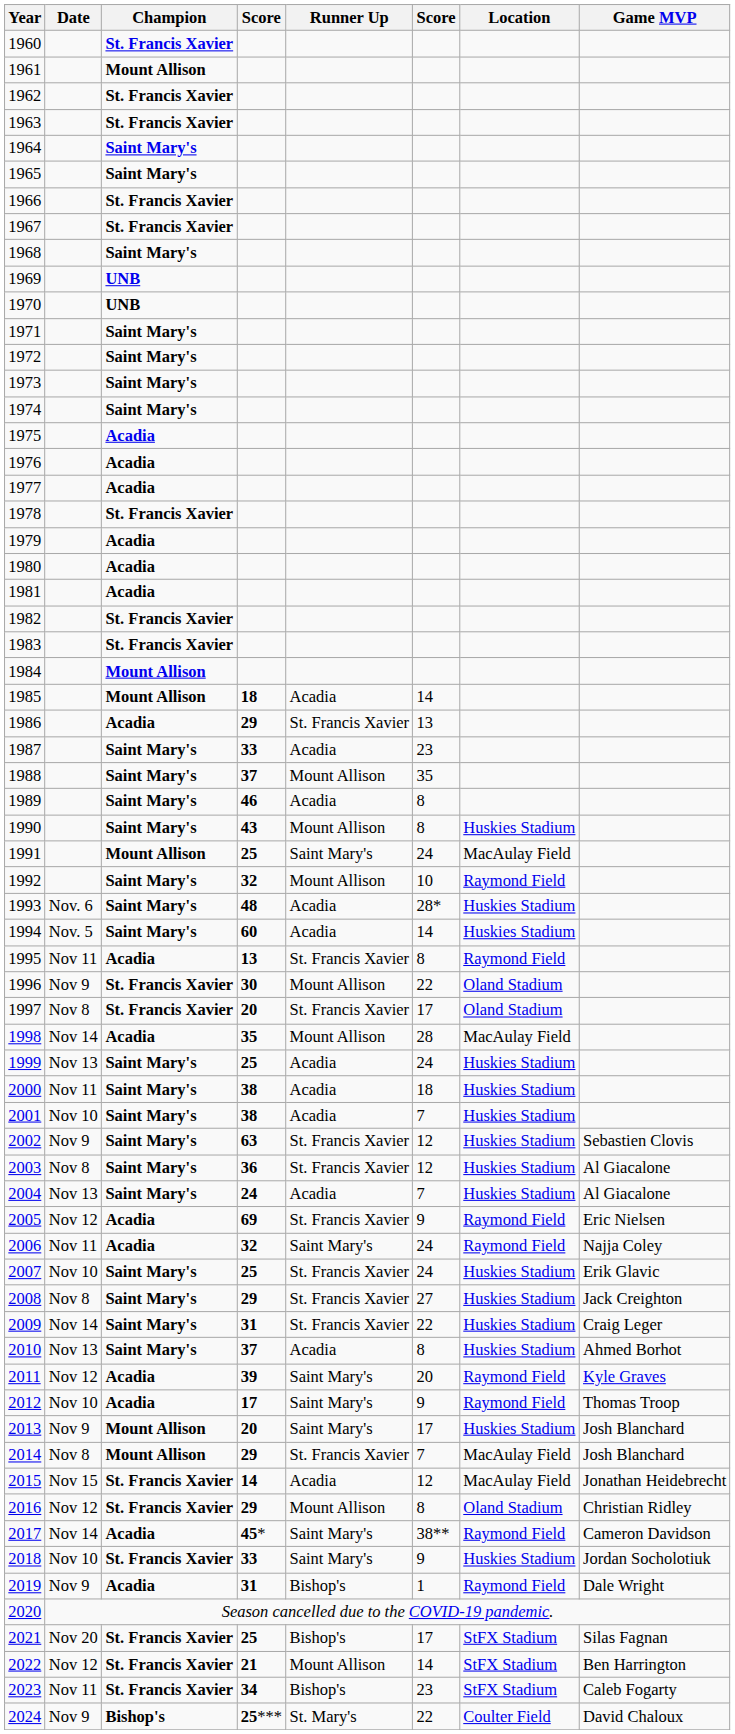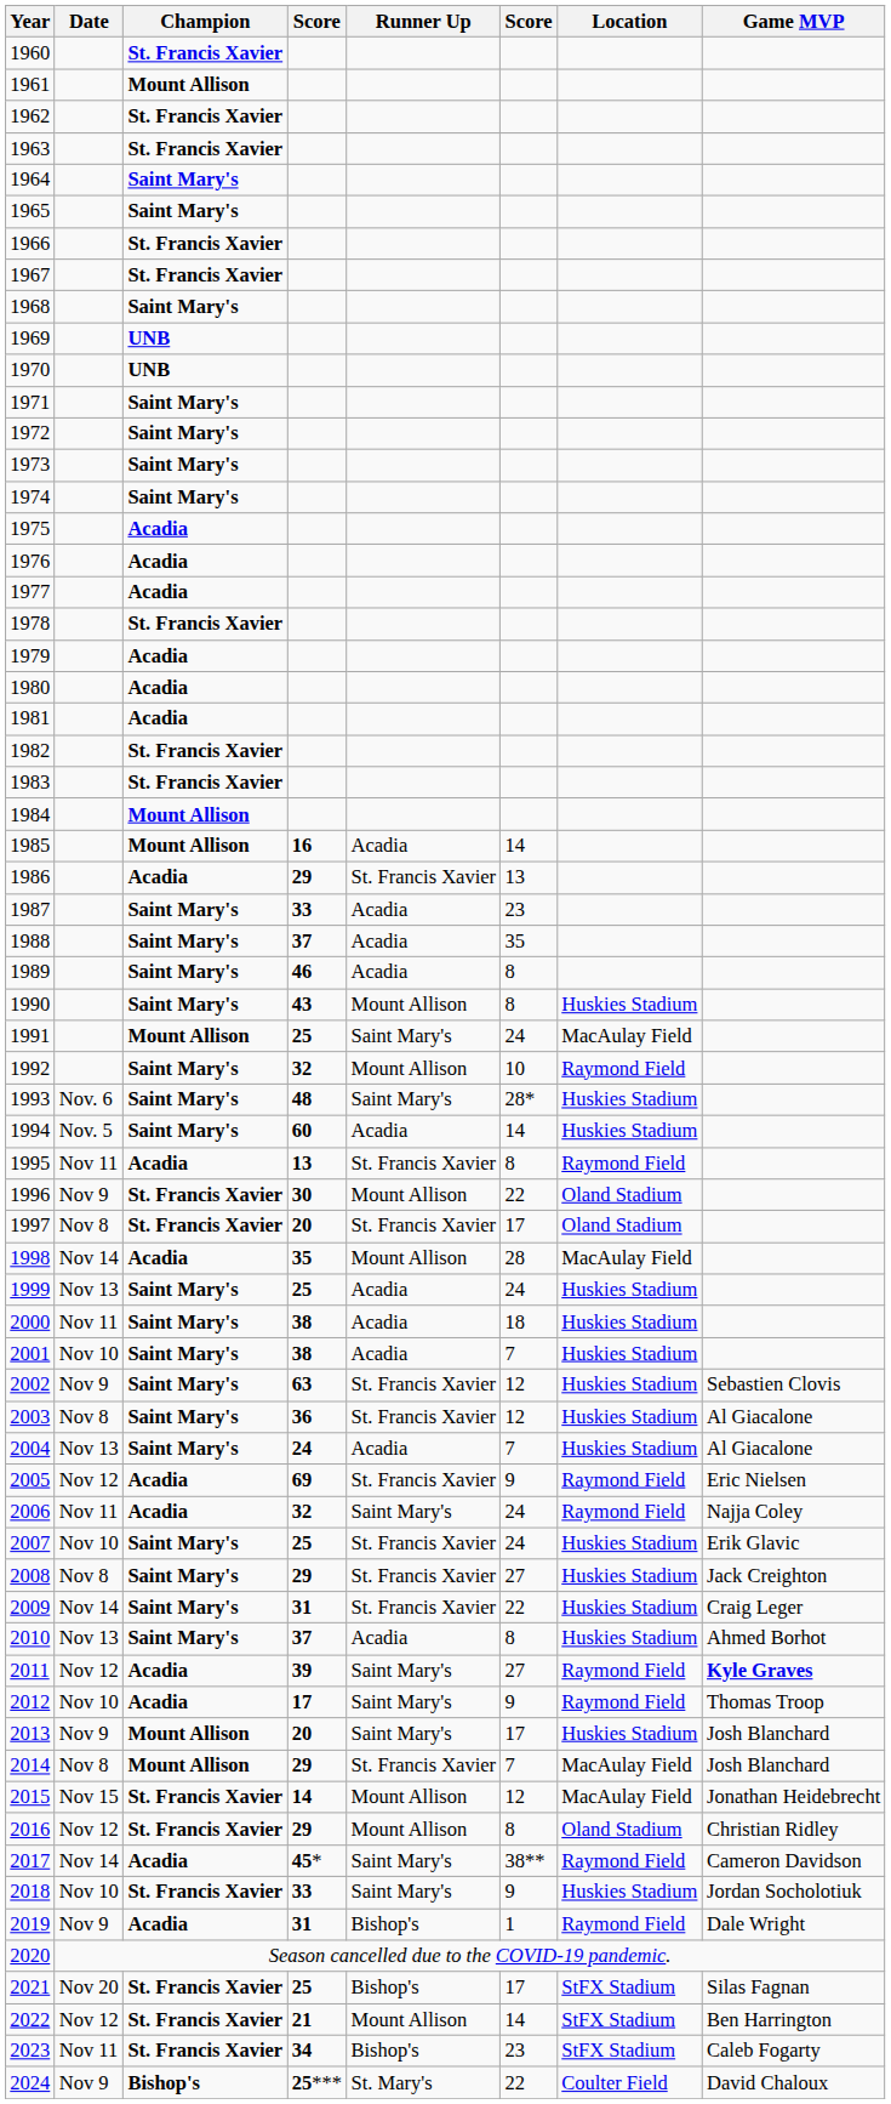 <table class="wikitable">
 <tr>
 <th>Year</th>
 <th>Date</th>
 <th>Champion</th>
 <th>Score</th>
 <th>Runner Up</th>
 <th>Score</th>
 <th>Location</th>
 <th>Game <a href='#'>MVP</a></th>
 </tr>
 <tr>
 <td>1960</td>
 <td></td>
 <td><strong><a href='#'>St. Francis Xavier</a></strong></td>
 <td></td>
 <td></td>
 <td></td>
 <td></td>
 <td></td>
 </tr>
 <tr>
 <td>1961</td>
 <td></td>
 <td><strong>Mount Allison</strong></td>
 <td></td>
 <td></td>
 <td></td>
 <td></td>
 <td></td>
 </tr>
 <tr>
 <td>1962</td>
 <td></td>
 <td><strong>St. Francis Xavier</strong></td>
 <td></td>
 <td></td>
 <td></td>
 <td></td>
 <td></td>
 </tr>
 <tr>
 <td>1963</td>
 <td></td>
 <td><strong>St. Francis Xavier</strong></td>
 <td></td>
 <td></td>
 <td></td>
 <td></td>
 <td></td>
 </tr>
 <tr>
 <td>1964</td>
 <td></td>
 <td><strong><a href='#'>Saint Mary's</a></strong></td>
 <td></td>
 <td></td>
 <td></td>
 <td></td>
 <td></td>
 </tr>
 <tr>
 <td>1965</td>
 <td></td>
 <td><strong>Saint Mary's</strong></td>
 <td></td>
 <td></td>
 <td></td>
 <td></td>
 <td></td>
 </tr>
 <tr>
 <td>1966</td>
 <td></td>
 <td><strong>St. Francis Xavier</strong></td>
 <td></td>
 <td></td>
 <td></td>
 <td></td>
 <td></td>
 </tr>
 <tr>
 <td>1967</td>
 <td></td>
 <td><strong>St. Francis Xavier</strong></td>
 <td></td>
 <td></td>
 <td></td>
 <td></td>
 <td></td>
 </tr>
 <tr>
 <td>1968</td>
 <td></td>
 <td><strong>Saint Mary's</strong></td>
 <td></td>
 <td></td>
 <td></td>
 <td></td>
 <td></td>
 </tr>
 <tr>
 <td>1969</td>
 <td></td>
 <td><strong><a href='#'>UNB</a></strong></td>
 <td></td>
 <td></td>
 <td></td>
 <td></td>
 <td></td>
 </tr>
 <tr>
 <td>1970</td>
 <td></td>
 <td><strong>UNB</strong></td>
 <td></td>
 <td></td>
 <td></td>
 <td></td>
 <td></td>
 </tr>
 <tr>
 <td>1971</td>
 <td></td>
 <td><strong>Saint Mary's</strong></td>
 <td></td>
 <td></td>
 <td></td>
 <td></td>
 <td></td>
 </tr>
 <tr>
 <td>1972</td>
 <td></td>
 <td><strong>Saint Mary's</strong></td>
 <td></td>
 <td></td>
 <td></td>
 <td></td>
 <td></td>
 </tr>
 <tr>
 <td>1973</td>
 <td></td>
 <td><strong>Saint Mary's</strong></td>
 <td></td>
 <td></td>
 <td></td>
 <td></td>
 <td></td>
 </tr>
 <tr>
 <td>1974</td>
 <td></td>
 <td><strong>Saint Mary's</strong></td>
 <td></td>
 <td></td>
 <td></td>
 <td></td>
 <td></td>
 </tr>
 <tr>
 <td>1975</td>
 <td></td>
 <td><strong><a href='#'>Acadia</a></strong></td>
 <td></td>
 <td></td>
 <td></td>
 <td></td>
 <td></td>
 </tr>
 <tr>
 <td>1976</td>
 <td></td>
 <td><strong>Acadia</strong></td>
 <td></td>
 <td></td>
 <td></td>
 <td></td>
 <td></td>
 </tr>
 <tr>
 <td>1977</td>
 <td></td>
 <td><strong>Acadia</strong></td>
 <td></td>
 <td></td>
 <td></td>
 <td></td>
 <td></td>
 </tr>
 <tr>
 <td>1978</td>
 <td></td>
 <td><strong>St. Francis Xavier</strong></td>
 <td></td>
 <td></td>
 <td></td>
 <td></td>
 <td></td>
 </tr>
 <tr>
 <td>1979</td>
 <td></td>
 <td><strong>Acadia</strong></td>
 <td></td>
 <td></td>
 <td></td>
 <td></td>
 <td></td>
 </tr>
 <tr>
 <td>1980</td>
 <td></td>
 <td><strong>Acadia</strong></td>
 <td></td>
 <td></td>
 <td></td>
 <td></td>
 <td></td>
 </tr>
 <tr>
 <td>1981</td>
 <td></td>
 <td><strong>Acadia</strong></td>
 <td></td>
 <td></td>
 <td></td>
 <td></td>
 <td></td>
 </tr>
 <tr>
 <td>1982</td>
 <td></td>
 <td><strong>St. Francis Xavier</strong></td>
 <td></td>
 <td></td>
 <td></td>
 <td></td>
 <td></td>
 </tr>
 <tr>
 <td>1983</td>
 <td></td>
 <td><strong>St. Francis Xavier</strong></td>
 <td></td>
 <td></td>
 <td></td>
 <td></td>
 <td></td>
 </tr>
 <tr>
 <td>1984</td>
 <td></td>
 <td><strong><a href='#'>Mount Allison</a></strong></td>
 <td></td>
 <td></td>
 <td></td>
 <td></td>
 <td></td>
 </tr>
 <tr>
 <td>1985</td>
 <td></td>
 <td><strong>Mount Allison</strong></td>
-<td><strong>18</strong></td>
+<td><strong>16</strong></td>
 <td>Acadia</td>
 <td>14</td>
 <td></td>
 <td></td>
 </tr>
 <tr>
 <td>1986</td>
 <td></td>
 <td><strong>Acadia</strong></td>
 <td><strong>29</strong></td>
 <td>St. Francis Xavier</td>
 <td>13</td>
 <td></td>
 <td></td>
 </tr>
 <tr>
 <td>1987</td>
 <td></td>
 <td><strong>Saint Mary's</strong></td>
 <td><strong>33</strong></td>
 <td>Acadia</td>
 <td>23</td>
 <td></td>
 <td></td>
 </tr>
 <tr>
 <td>1988</td>
 <td></td>
 <td><strong>Saint Mary's</strong></td>
 <td><strong>37</strong></td>
-<td>Mount Allison</td>
+<td>Acadia</td>
 <td>35</td>
 <td></td>
 <td></td>
 </tr>
 <tr>
 <td>1989</td>
 <td></td>
 <td><strong>Saint Mary's</strong></td>
 <td><strong>46</strong></td>
 <td>Acadia</td>
 <td>8</td>
 <td></td>
 <td></td>
 </tr>
 <tr>
 <td>1990</td>
 <td></td>
 <td><strong>Saint Mary's</strong></td>
 <td><strong>43</strong></td>
 <td>Mount Allison</td>
 <td>8</td>
 <td><a href='#'>Huskies Stadium</a></td>
 <td></td>
 </tr>
 <tr>
 <td>1991</td>
 <td></td>
 <td><strong>Mount Allison</strong></td>
 <td><strong>25</strong></td>
 <td>Saint Mary's</td>
 <td>24</td>
 <td>MacAulay Field</td>
 <td></td>
 </tr>
 <tr>
 <td>1992</td>
 <td></td>
 <td><strong>Saint Mary's</strong></td>
 <td><strong>32</strong></td>
 <td>Mount Allison</td>
 <td>10</td>
 <td><a href='#'>Raymond Field</a></td>
 <td></td>
 </tr>
 <tr>
 <td>1993</td>
 <td>Nov. 6</td>
 <td><strong>Saint Mary's</strong></td>
 <td><strong>48</strong></td>
-<td>Acadia</td>
+<td>Saint Mary's</td>
 <td>28*</td>
 <td><a href='#'>Huskies Stadium</a></td>
 <td></td>
 </tr>
 <tr>
 <td>1994</td>
 <td>Nov. 5</td>
 <td><strong>Saint Mary's</strong></td>
 <td><strong>60</strong></td>
 <td>Acadia</td>
 <td>14</td>
 <td><a href='#'>Huskies Stadium</a></td>
 <td></td>
 </tr>
 <tr>
 <td>1995</td>
 <td>Nov 11</td>
 <td><strong>Acadia</strong></td>
 <td><strong>13</strong></td>
 <td>St. Francis Xavier</td>
 <td>8</td>
 <td><a href='#'>Raymond Field</a></td>
 <td></td>
 </tr>
 <tr>
 <td>1996</td>
 <td>Nov 9</td>
 <td><strong>St. Francis Xavier</strong></td>
 <td><strong>30</strong></td>
 <td>Mount Allison</td>
 <td>22</td>
 <td><a href='#'>Oland Stadium</a></td>
 <td></td>
 </tr>
 <tr>
 <td>1997</td>
 <td>Nov 8</td>
 <td><strong>St. Francis Xavier</strong></td>
 <td><strong>20</strong></td>
 <td>St. Francis Xavier</td>
 <td>17</td>
 <td><a href='#'>Oland Stadium</a></td>
 <td></td>
 </tr>
 <tr>
 <td><a href='#'>1998</a></td>
 <td>Nov 14</td>
 <td><strong>Acadia</strong></td>
 <td><strong>35</strong></td>
 <td>Mount Allison</td>
 <td>28</td>
 <td>MacAulay Field</td>
 <td></td>
 </tr>
 <tr>
 <td><a href='#'>1999</a></td>
 <td>Nov 13</td>
 <td><strong>Saint Mary's</strong></td>
 <td><strong>25</strong></td>
 <td>Acadia</td>
 <td>24</td>
 <td><a href='#'>Huskies Stadium</a></td>
 <td></td>
 </tr>
 <tr>
 <td><a href='#'>2000</a></td>
 <td>Nov 11</td>
 <td><strong>Saint Mary's</strong></td>
 <td><strong>38</strong></td>
 <td>Acadia</td>
 <td>18</td>
 <td><a href='#'>Huskies Stadium</a></td>
 <td></td>
 </tr>
 <tr>
 <td><a href='#'>2001</a></td>
 <td>Nov 10</td>
 <td><strong>Saint Mary's</strong></td>
 <td><strong>38</strong></td>
 <td>Acadia</td>
 <td>7</td>
 <td><a href='#'>Huskies Stadium</a></td>
 <td></td>
 </tr>
 <tr>
 <td><a href='#'>2002</a></td>
 <td>Nov 9</td>
 <td><strong>Saint Mary's</strong></td>
 <td><strong>63</strong></td>
 <td>St. Francis Xavier</td>
 <td>12</td>
 <td><a href='#'>Huskies Stadium</a></td>
 <td>Sebastien Clovis</td>
 </tr>
 <tr>
 <td><a href='#'>2003</a></td>
 <td>Nov 8</td>
 <td><strong>Saint Mary's</strong></td>
 <td><strong>36</strong></td>
 <td>St. Francis Xavier</td>
 <td>12</td>
 <td><a href='#'>Huskies Stadium</a></td>
 <td>Al Giacalone</td>
 </tr>
 <tr>
 <td><a href='#'>2004</a></td>
 <td>Nov 13</td>
 <td><strong>Saint Mary's</strong></td>
 <td><strong>24</strong></td>
 <td>Acadia</td>
 <td>7</td>
 <td><a href='#'>Huskies Stadium</a></td>
 <td>Al Giacalone</td>
 </tr>
 <tr>
 <td><a href='#'>2005</a></td>
 <td>Nov 12</td>
 <td><strong>Acadia</strong></td>
 <td><strong>69</strong></td>
 <td>St. Francis Xavier</td>
 <td>9</td>
 <td><a href='#'>Raymond Field</a></td>
 <td>Eric Nielsen</td>
 </tr>
 <tr>
 <td><a href='#'>2006</a></td>
 <td>Nov 11</td>
 <td><strong>Acadia</strong></td>
 <td><strong>32</strong></td>
 <td>Saint Mary's</td>
 <td>24</td>
 <td><a href='#'>Raymond Field</a></td>
 <td>Najja Coley</td>
 </tr>
 <tr>
 <td><a href='#'>2007</a></td>
 <td>Nov 10</td>
 <td><strong>Saint Mary's</strong></td>
 <td><strong>25</strong></td>
 <td>St. Francis Xavier</td>
 <td>24</td>
 <td><a href='#'>Huskies Stadium</a></td>
 <td>Erik Glavic</td>
 </tr>
 <tr>
 <td><a href='#'>2008</a></td>
 <td>Nov 8</td>
 <td><strong>Saint Mary's</strong></td>
 <td><strong>29</strong></td>
 <td>St. Francis Xavier</td>
 <td>27</td>
 <td><a href='#'>Huskies Stadium</a></td>
 <td>Jack Creighton</td>
 </tr>
 <tr>
 <td><a href='#'>2009</a></td>
 <td>Nov 14</td>
 <td><strong>Saint Mary's</strong></td>
 <td><strong>31</strong></td>
 <td>St. Francis Xavier</td>
 <td>22</td>
 <td><a href='#'>Huskies Stadium</a></td>
 <td>Craig Leger</td>
 </tr>
 <tr>
 <td><a href='#'>2010</a></td>
 <td>Nov 13</td>
 <td><strong>Saint Mary's</strong></td>
 <td><strong>37</strong></td>
 <td>Acadia</td>
 <td>8</td>
 <td><a href='#'>Huskies Stadium</a></td>
 <td>Ahmed Borhot</td>
 </tr>
 <tr>
 <td><a href='#'>2011</a></td>
 <td>Nov 12</td>
 <td><strong>Acadia</strong></td>
 <td><strong>39</strong></td>
 <td>Saint Mary's</td>
-<td>20</td>
+<td>27</td>
 <td><a href='#'>Raymond Field</a></td>
-<td><a href='#'>Kyle Graves</a></td>
+<td><strong><a href='#'>Kyle Graves</a></strong></td>
 </tr>
 <tr>
 <td><a href='#'>2012</a></td>
 <td>Nov 10</td>
 <td><strong>Acadia</strong></td>
 <td><strong>17</strong></td>
 <td>Saint Mary's</td>
 <td>9</td>
 <td><a href='#'>Raymond Field</a></td>
 <td>Thomas Troop</td>
 </tr>
 <tr>
 <td><a href='#'>2013</a></td>
 <td>Nov 9</td>
 <td><strong>Mount Allison</strong></td>
 <td><strong>20</strong></td>
 <td>Saint Mary's</td>
 <td>17</td>
 <td><a href='#'>Huskies Stadium</a></td>
 <td>Josh Blanchard</td>
 </tr>
 <tr>
 <td><a href='#'>2014</a></td>
 <td>Nov 8</td>
 <td><strong>Mount Allison</strong></td>
 <td><strong>29</strong></td>
 <td>St. Francis Xavier</td>
 <td>7</td>
 <td>MacAulay Field</td>
 <td>Josh Blanchard</td>
 </tr>
 <tr>
 <td><a href='#'>2015</a></td>
 <td>Nov 15</td>
 <td><strong>St. Francis Xavier</strong></td>
 <td><strong>14</strong></td>
-<td>Acadia</td>
+<td>Mount Allison</td>
 <td>12</td>
 <td>MacAulay Field</td>
 <td>Jonathan Heidebrecht</td>
 </tr>
 <tr>
 <td><a href='#'>2016</a></td>
 <td>Nov 12</td>
 <td><strong>St. Francis Xavier</strong></td>
 <td><strong>29</strong></td>
 <td>Mount Allison</td>
 <td>8</td>
 <td><a href='#'>Oland Stadium</a></td>
 <td>Christian Ridley</td>
 </tr>
 <tr>
 <td><a href='#'>2017</a></td>
 <td>Nov 14</td>
 <td><strong>Acadia</strong></td>
 <td><strong>45</strong>*</td>
 <td>Saint Mary's</td>
 <td>38**</td>
 <td><a href='#'>Raymond Field</a></td>
 <td>Cameron Davidson</td>
 </tr>
 <tr>
 <td><a href='#'>2018</a></td>
 <td>Nov 10</td>
 <td><strong>St. Francis Xavier</strong></td>
 <td><strong>33</strong></td>
 <td>Saint Mary's</td>
 <td>9</td>
 <td><a href='#'>Huskies Stadium</a></td>
 <td>Jordan Socholotiuk</td>
 </tr>
 <tr>
 <td><a href='#'>2019</a></td>
 <td>Nov 9</td>
 <td><strong>Acadia</strong></td>
 <td><strong>31</strong></td>
 <td>Bishop's</td>
 <td>1</td>
 <td><a href='#'>Raymond Field</a></td>
 <td>Dale Wright</td>
 </tr>
 <tr>
 <td><a href='#'>2020</a></td>
 <td colspan=8 align="center"><em>Season cancelled due to the <a href='#'>COVID-19 pandemic</a>.</em></td>
 </tr>
 <tr>
 <td><a href='#'>2021</a></td>
 <td>Nov 20</td>
 <td><strong>St. Francis Xavier</strong></td>
 <td><strong>25</strong></td>
 <td>Bishop's</td>
 <td>17</td>
 <td><a href='#'>StFX Stadium</a></td>
 <td>Silas Fagnan</td>
 </tr>
 <tr>
 <td><a href='#'>2022</a></td>
 <td>Nov 12</td>
 <td><strong>St. Francis Xavier</strong></td>
 <td><strong>21</strong></td>
 <td>Mount Allison</td>
 <td>14</td>
 <td><a href='#'>StFX Stadium</a></td>
 <td>Ben Harrington</td>
 </tr>
 <tr>
 <td><a href='#'>2023</a></td>
 <td>Nov 11</td>
 <td><strong>St. Francis Xavier</strong></td>
 <td><strong>34</strong></td>
 <td>Bishop's</td>
 <td>23</td>
 <td><a href='#'>StFX Stadium</a></td>
 <td>Caleb Fogarty</td>
 </tr>
 <tr>
 <td><a href='#'>2024</a></td>
 <td>Nov 9</td>
 <td><strong>Bishop's</strong></td>
 <td><strong>25</strong>***</td>
 <td>St. Mary's</td>
 <td>22</td>
 <td><a href='#'>Coulter Field</a></td>
 <td>David Chaloux</td>
 </tr>
 </table>
